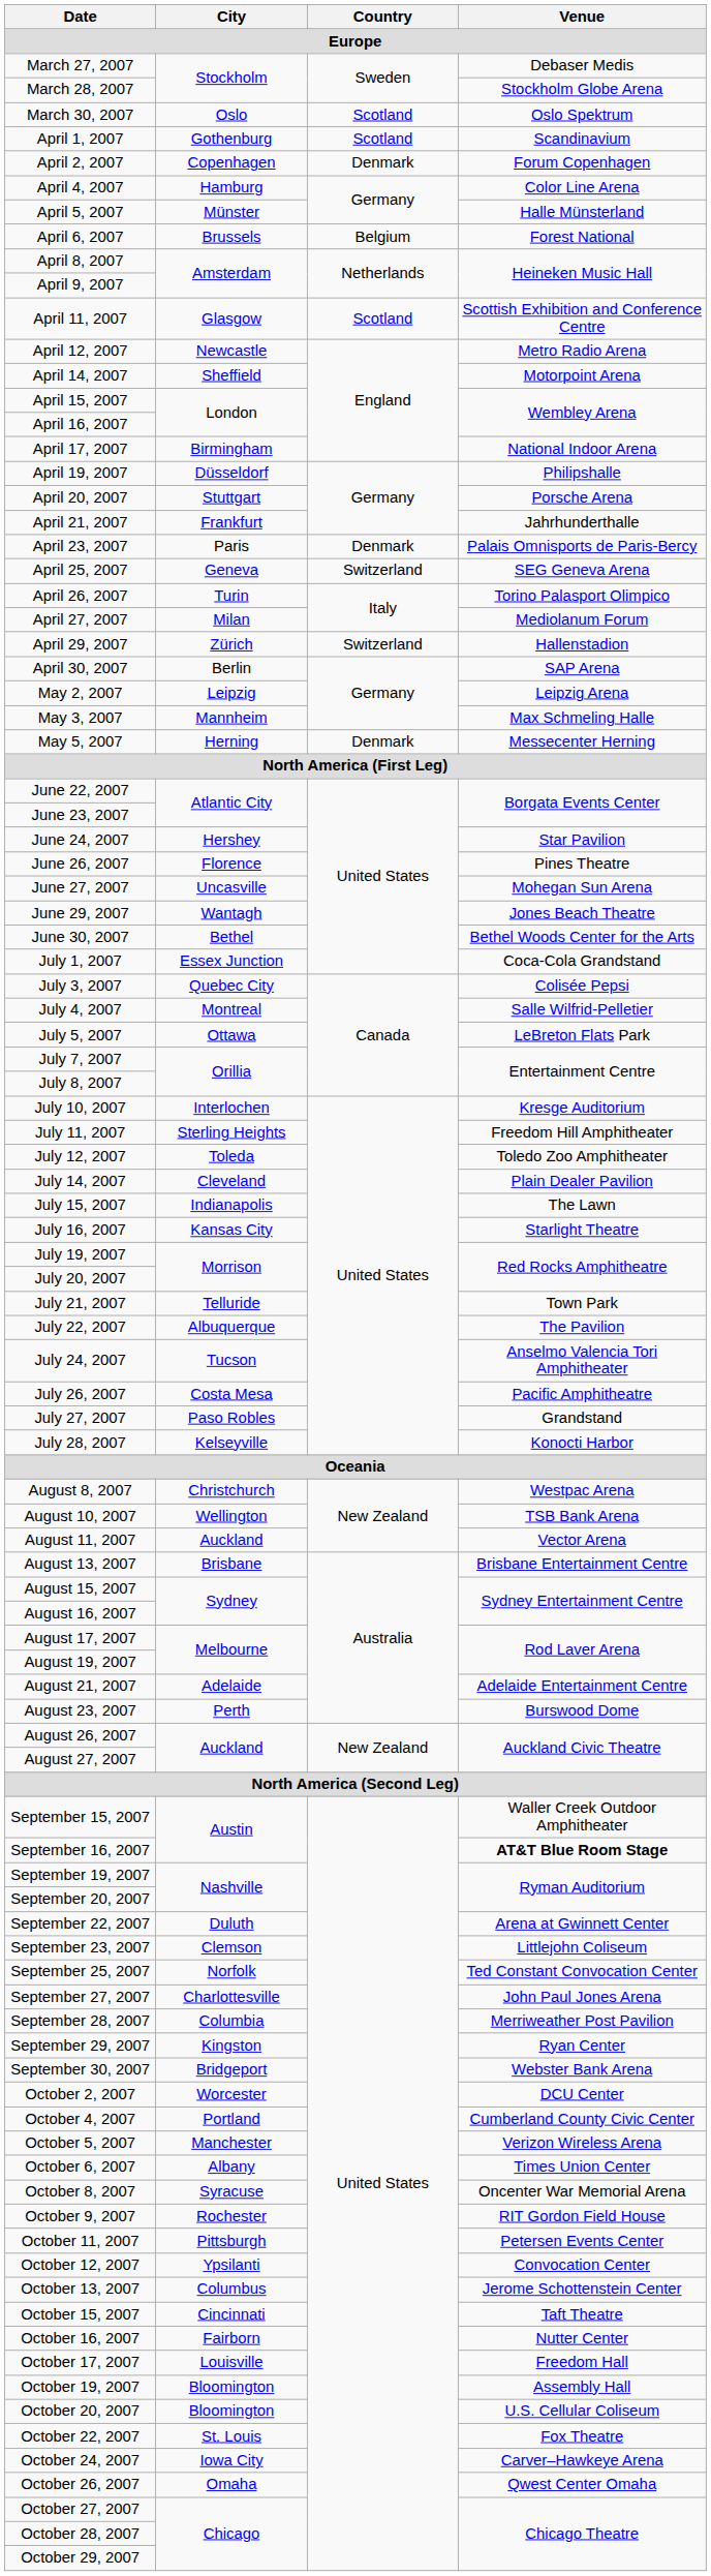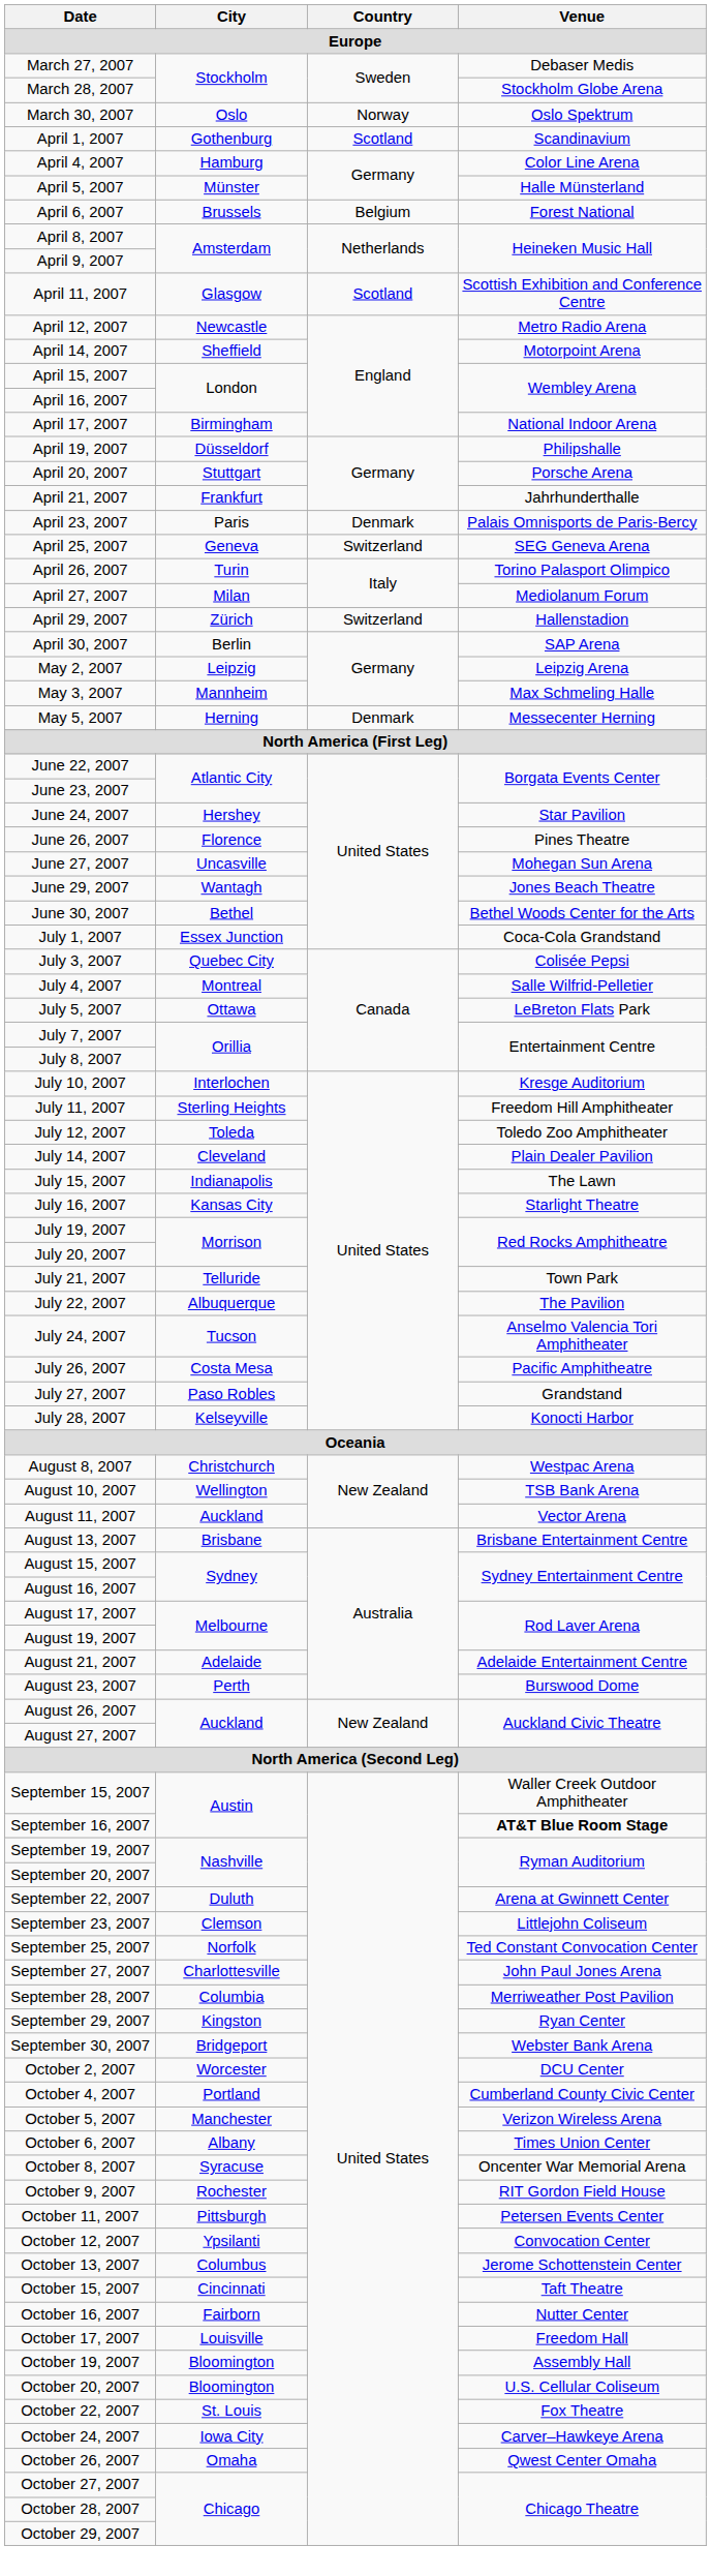 <table class="wikitable" style="text-align:center;">
 <tr>
 <th width="150">Date</th>
 <th width="150">City</th>
 <th width="150">Country</th>
 <th width="250">Venue</th>
 </tr>
 <tr style="background:#ddd;">
 <td colspan="4"><strong>Europe</strong></td>
 </tr>
 <tr>
 <td>March 27, 2007</td>
 <td rowspan="2"><a href='#'>Stockholm</a></td>
 <td rowspan="2">Sweden</td>
 <td>Debaser Medis</td>
 </tr>
 <tr>
 <td>March 28, 2007</td>
 <td><a href='#'>Stockholm Globe Arena</a></td>
 </tr>
 <tr>
 <td>March 30, 2007</td>
 <td><a href='#'>Oslo</a></td>
-<td><a href='#'>Scotland</a></td>
+<td>Norway</td>
 <td><a href='#'>Oslo Spektrum</a></td>
 </tr>
 <tr>
 <td>April 1, 2007</td>
 <td><a href='#'>Gothenburg</a></td>
 <td><a href='#'>Scotland</a></td>
 <td><a href='#'>Scandinavium</a></td>
-</tr>
-<tr>
-<td>April 2, 2007</td>
-<td><a href='#'>Copenhagen</a></td>
-<td>Denmark</td>
-<td><a href='#'>Forum Copenhagen</a></td>
 </tr>
 <tr>
 <td>April 4, 2007</td>
 <td><a href='#'>Hamburg</a></td>
 <td rowspan="2">Germany</td>
 <td><a href='#'>Color Line Arena</a></td>
 </tr>
 <tr>
 <td>April 5, 2007</td>
 <td><a href='#'>Münster</a></td>
 <td><a href='#'>Halle Münsterland</a></td>
 </tr>
 <tr>
 <td>April 6, 2007</td>
 <td><a href='#'>Brussels</a></td>
 <td>Belgium</td>
 <td><a href='#'>Forest National</a></td>
 </tr>
 <tr>
 <td>April 8, 2007</td>
 <td rowspan="2"><a href='#'>Amsterdam</a></td>
 <td rowspan="2">Netherlands</td>
 <td rowspan="2"><a href='#'>Heineken Music Hall</a></td>
 </tr>
 <tr>
 <td>April 9, 2007</td>
 </tr>
 <tr>
 <td>April 11, 2007</td>
 <td><a href='#'>Glasgow</a></td>
 <td><a href='#'>Scotland</a></td>
 <td><a href='#'>Scottish Exhibition and Conference Centre</a></td>
 </tr>
 <tr>
 <td>April 12, 2007</td>
 <td><a href='#'>Newcastle</a></td>
 <td rowspan="5">England</td>
 <td><a href='#'>Metro Radio Arena</a></td>
 </tr>
 <tr>
 <td>April 14, 2007</td>
 <td><a href='#'>Sheffield</a></td>
 <td><a href='#'>Motorpoint Arena</a></td>
 </tr>
 <tr>
 <td>April 15, 2007</td>
 <td rowspan="2">London</td>
 <td rowspan="2"><a href='#'>Wembley Arena</a></td>
 </tr>
 <tr>
 <td>April 16, 2007</td>
 </tr>
 <tr>
 <td>April 17, 2007</td>
 <td><a href='#'>Birmingham</a></td>
 <td><a href='#'>National Indoor Arena</a></td>
 </tr>
 <tr>
 <td>April 19, 2007</td>
 <td><a href='#'>Düsseldorf</a></td>
 <td rowspan="3">Germany</td>
 <td><a href='#'>Philipshalle</a></td>
 </tr>
 <tr>
 <td>April 20, 2007</td>
 <td><a href='#'>Stuttgart</a></td>
 <td><a href='#'>Porsche Arena</a></td>
 </tr>
 <tr>
 <td>April 21, 2007</td>
 <td><a href='#'>Frankfurt</a></td>
 <td>Jahrhunderthalle</td>
 </tr>
 <tr>
 <td>April 23, 2007</td>
 <td>Paris</td>
 <td>Denmark</td>
 <td><a href='#'>Palais Omnisports de Paris-Bercy</a></td>
 </tr>
 <tr>
 <td>April 25, 2007</td>
 <td><a href='#'>Geneva</a></td>
 <td>Switzerland</td>
 <td><a href='#'>SEG Geneva Arena</a></td>
 </tr>
 <tr>
 <td>April 26, 2007</td>
 <td><a href='#'>Turin</a></td>
 <td rowspan="2">Italy</td>
 <td><a href='#'>Torino Palasport Olimpico</a></td>
 </tr>
 <tr>
 <td>April 27, 2007</td>
 <td><a href='#'>Milan</a></td>
 <td><a href='#'>Mediolanum Forum</a></td>
 </tr>
 <tr>
 <td>April 29, 2007</td>
 <td><a href='#'>Zürich</a></td>
 <td>Switzerland</td>
 <td><a href='#'>Hallenstadion</a></td>
 </tr>
 <tr>
 <td>April 30, 2007</td>
 <td>Berlin</td>
 <td rowspan="3">Germany</td>
 <td><a href='#'>SAP Arena</a></td>
 </tr>
 <tr>
 <td>May 2, 2007</td>
 <td><a href='#'>Leipzig</a></td>
 <td><a href='#'>Leipzig Arena</a></td>
 </tr>
 <tr>
 <td>May 3, 2007</td>
 <td><a href='#'>Mannheim</a></td>
 <td><a href='#'>Max Schmeling Halle</a></td>
 </tr>
 <tr>
 <td>May 5, 2007</td>
 <td><a href='#'>Herning</a></td>
 <td>Denmark</td>
 <td><a href='#'>Messecenter Herning</a></td>
 </tr>
 <tr style="background:#ddd;">
 <td colspan="4"><strong>North America (First Leg)</strong></td>
 </tr>
 <tr>
 <td>June 22, 2007</td>
 <td rowspan="2"><a href='#'>Atlantic City</a></td>
 <td rowspan="8">United States</td>
 <td rowspan="2"><a href='#'>Borgata Events Center</a></td>
 </tr>
 <tr>
 <td>June 23, 2007</td>
 </tr>
 <tr>
 <td>June 24, 2007</td>
 <td><a href='#'>Hershey</a></td>
 <td><a href='#'>Star Pavilion</a></td>
 </tr>
 <tr>
 <td>June 26, 2007</td>
 <td><a href='#'>Florence</a></td>
 <td>Pines Theatre</td>
 </tr>
 <tr>
 <td>June 27, 2007</td>
 <td><a href='#'>Uncasville</a></td>
 <td><a href='#'>Mohegan Sun Arena</a></td>
 </tr>
 <tr>
 <td>June 29, 2007</td>
 <td><a href='#'>Wantagh</a></td>
 <td><a href='#'>Jones Beach Theatre</a></td>
 </tr>
 <tr>
 <td>June 30, 2007</td>
 <td><a href='#'>Bethel</a></td>
 <td><a href='#'>Bethel Woods Center for the Arts</a></td>
 </tr>
 <tr>
 <td>July 1, 2007</td>
 <td><a href='#'>Essex Junction</a></td>
 <td>Coca-Cola Grandstand</td>
 </tr>
 <tr>
 <td>July 3, 2007</td>
 <td><a href='#'>Quebec City</a></td>
 <td rowspan="5">Canada</td>
 <td><a href='#'>Colisée Pepsi</a></td>
 </tr>
 <tr>
 <td>July 4, 2007</td>
 <td><a href='#'>Montreal</a></td>
 <td><a href='#'>Salle Wilfrid-Pelletier</a></td>
 </tr>
 <tr>
 <td>July 5, 2007</td>
 <td><a href='#'>Ottawa</a></td>
 <td><a href='#'>LeBreton Flats</a> Park</td>
 </tr>
 <tr>
 <td>July 7, 2007</td>
 <td rowspan="2"><a href='#'>Orillia</a></td>
 <td rowspan="2">Entertainment Centre</td>
 </tr>
 <tr>
 <td>July 8, 2007</td>
 </tr>
 <tr>
 <td>July 10, 2007</td>
 <td><a href='#'>Interlochen</a></td>
 <td rowspan="14">United States</td>
 <td><a href='#'>Kresge Auditorium</a></td>
 </tr>
 <tr>
 <td>July 11, 2007</td>
 <td><a href='#'>Sterling Heights</a></td>
 <td>Freedom Hill Amphitheater</td>
 </tr>
 <tr>
 <td>July 12, 2007</td>
 <td><a href='#'>Toleda</a></td>
 <td>Toledo Zoo Amphitheater</td>
 </tr>
 <tr>
 <td>July 14, 2007</td>
 <td><a href='#'>Cleveland</a></td>
 <td><a href='#'>Plain Dealer Pavilion</a></td>
 </tr>
 <tr>
 <td>July 15, 2007</td>
 <td><a href='#'>Indianapolis</a></td>
 <td>The Lawn</td>
 </tr>
 <tr>
 <td>July 16, 2007</td>
 <td><a href='#'>Kansas City</a></td>
 <td><a href='#'>Starlight Theatre</a></td>
 </tr>
 <tr>
 <td>July 19, 2007</td>
 <td rowspan="2"><a href='#'>Morrison</a></td>
 <td rowspan="2"><a href='#'>Red Rocks Amphitheatre</a></td>
 </tr>
 <tr>
 <td>July 20, 2007</td>
 </tr>
 <tr>
 <td>July 21, 2007</td>
 <td><a href='#'>Telluride</a></td>
 <td>Town Park</td>
 </tr>
 <tr>
 <td>July 22, 2007</td>
 <td><a href='#'>Albuquerque</a></td>
 <td><a href='#'>The Pavilion</a></td>
 </tr>
 <tr>
 <td>July 24, 2007</td>
 <td><a href='#'>Tucson</a></td>
 <td><a href='#'>Anselmo Valencia Tori Amphitheater</a></td>
 </tr>
 <tr>
 <td>July 26, 2007</td>
 <td><a href='#'>Costa Mesa</a></td>
 <td><a href='#'>Pacific Amphitheatre</a></td>
 </tr>
 <tr>
 <td>July 27, 2007</td>
 <td><a href='#'>Paso Robles</a></td>
 <td>Grandstand</td>
 </tr>
 <tr>
 <td>July 28, 2007</td>
 <td><a href='#'>Kelseyville</a></td>
 <td><a href='#'>Konocti Harbor</a></td>
 </tr>
 <tr style="background:#ddd;">
 <td colspan="4"><strong>Oceania</strong></td>
 </tr>
 <tr>
 <td>August 8, 2007</td>
 <td><a href='#'>Christchurch</a></td>
 <td rowspan="3">New Zealand</td>
 <td><a href='#'>Westpac Arena</a></td>
 </tr>
 <tr>
 <td>August 10, 2007</td>
 <td><a href='#'>Wellington</a></td>
 <td><a href='#'>TSB Bank Arena</a></td>
 </tr>
 <tr>
 <td>August 11, 2007</td>
 <td><a href='#'>Auckland</a></td>
 <td><a href='#'>Vector Arena</a></td>
 </tr>
 <tr>
 <td>August 13, 2007</td>
 <td><a href='#'>Brisbane</a></td>
 <td rowspan="7">Australia</td>
 <td><a href='#'>Brisbane Entertainment Centre</a></td>
 </tr>
 <tr>
 <td>August 15, 2007</td>
 <td rowspan="2"><a href='#'>Sydney</a></td>
 <td rowspan="2"><a href='#'>Sydney Entertainment Centre</a></td>
 </tr>
 <tr>
 <td>August 16, 2007</td>
 </tr>
 <tr>
 <td>August 17, 2007</td>
 <td rowspan="2"><a href='#'>Melbourne</a></td>
 <td rowspan="2"><a href='#'>Rod Laver Arena</a></td>
 </tr>
 <tr>
 <td>August 19, 2007</td>
 </tr>
 <tr>
 <td>August 21, 2007</td>
 <td><a href='#'>Adelaide</a></td>
 <td><a href='#'>Adelaide Entertainment Centre</a></td>
 </tr>
 <tr>
 <td>August 23, 2007</td>
 <td><a href='#'>Perth</a></td>
 <td><a href='#'>Burswood Dome</a></td>
 </tr>
 <tr>
 <td>August 26, 2007</td>
 <td rowspan="2"><a href='#'>Auckland</a></td>
 <td rowspan="2">New Zealand</td>
 <td rowspan="2"><a href='#'>Auckland Civic Theatre</a></td>
 </tr>
 <tr>
 <td>August 27, 2007</td>
 </tr>
 <tr style="background:#ddd;">
 <td colspan="4"><strong>North America (Second Leg)</strong></td>
 </tr>
 <tr>
 <td>September 15, 2007</td>
 <td rowspan="2"><a href='#'>Austin</a></td>
 <td rowspan="31">United States</td>
 <td>Waller Creek Outdoor Amphitheater</td>
 </tr>
 <tr>
 <td>September 16, 2007</td>
 <td><strong>AT&T Blue Room Stage</strong></td>
 </tr>
 <tr>
 <td>September 19, 2007</td>
 <td rowspan="2"><a href='#'>Nashville</a></td>
 <td rowspan="2"><a href='#'>Ryman Auditorium</a></td>
 </tr>
 <tr>
 <td>September 20, 2007</td>
 </tr>
 <tr>
 <td>September 22, 2007</td>
 <td><a href='#'>Duluth</a></td>
 <td><a href='#'>Arena at Gwinnett Center</a></td>
 </tr>
 <tr>
 <td>September 23, 2007</td>
 <td><a href='#'>Clemson</a></td>
 <td><a href='#'>Littlejohn Coliseum</a></td>
 </tr>
 <tr>
 <td>September 25, 2007</td>
 <td><a href='#'>Norfolk</a></td>
 <td><a href='#'>Ted Constant Convocation Center</a></td>
 </tr>
 <tr>
 <td>September 27, 2007</td>
 <td><a href='#'>Charlottesville</a></td>
 <td><a href='#'>John Paul Jones Arena</a></td>
 </tr>
 <tr>
 <td>September 28, 2007</td>
 <td><a href='#'>Columbia</a></td>
 <td><a href='#'>Merriweather Post Pavilion</a></td>
 </tr>
 <tr>
 <td>September 29, 2007</td>
 <td><a href='#'>Kingston</a></td>
 <td><a href='#'>Ryan Center</a></td>
 </tr>
 <tr>
 <td>September 30, 2007</td>
 <td><a href='#'>Bridgeport</a></td>
 <td><a href='#'>Webster Bank Arena</a></td>
 </tr>
 <tr>
 <td>October 2, 2007</td>
 <td><a href='#'>Worcester</a></td>
 <td><a href='#'>DCU Center</a></td>
 </tr>
 <tr>
 <td>October 4, 2007</td>
 <td><a href='#'>Portland</a></td>
 <td><a href='#'>Cumberland County Civic Center</a></td>
 </tr>
 <tr>
 <td>October 5, 2007</td>
 <td><a href='#'>Manchester</a></td>
 <td><a href='#'>Verizon Wireless Arena</a></td>
 </tr>
 <tr>
 <td>October 6, 2007</td>
 <td><a href='#'>Albany</a></td>
 <td><a href='#'>Times Union Center</a></td>
 </tr>
 <tr>
 <td>October 8, 2007</td>
 <td><a href='#'>Syracuse</a></td>
 <td>Oncenter War Memorial Arena</td>
 </tr>
 <tr>
 <td>October 9, 2007</td>
 <td><a href='#'>Rochester</a></td>
 <td><a href='#'>RIT Gordon Field House</a></td>
 </tr>
 <tr>
 <td>October 11, 2007</td>
 <td><a href='#'>Pittsburgh</a></td>
 <td><a href='#'>Petersen Events Center</a></td>
 </tr>
 <tr>
 <td>October 12, 2007</td>
 <td><a href='#'>Ypsilanti</a></td>
 <td><a href='#'>Convocation Center</a></td>
 </tr>
 <tr>
 <td>October 13, 2007</td>
 <td><a href='#'>Columbus</a></td>
 <td><a href='#'>Jerome Schottenstein Center</a></td>
 </tr>
 <tr>
 <td>October 15, 2007</td>
 <td><a href='#'>Cincinnati</a></td>
 <td><a href='#'>Taft Theatre</a></td>
 </tr>
 <tr>
 <td>October 16, 2007</td>
 <td><a href='#'>Fairborn</a></td>
 <td><a href='#'>Nutter Center</a></td>
 </tr>
 <tr>
 <td>October 17, 2007</td>
 <td><a href='#'>Louisville</a></td>
 <td><a href='#'>Freedom Hall</a></td>
 </tr>
 <tr>
 <td>October 19, 2007</td>
 <td><a href='#'>Bloomington</a></td>
 <td><a href='#'>Assembly Hall</a></td>
 </tr>
 <tr>
 <td>October 20, 2007</td>
 <td><a href='#'>Bloomington</a></td>
 <td><a href='#'>U.S. Cellular Coliseum</a></td>
 </tr>
 <tr>
 <td>October 22, 2007</td>
 <td><a href='#'>St. Louis</a></td>
 <td><a href='#'>Fox Theatre</a></td>
 </tr>
 <tr>
 <td>October 24, 2007</td>
 <td><a href='#'>Iowa City</a></td>
 <td><a href='#'>Carver–Hawkeye Arena</a></td>
 </tr>
 <tr>
 <td>October 26, 2007</td>
 <td><a href='#'>Omaha</a></td>
 <td><a href='#'>Qwest Center Omaha</a></td>
 </tr>
 <tr>
 <td>October 27, 2007</td>
 <td rowspan="3"><a href='#'>Chicago</a></td>
 <td rowspan="3"><a href='#'>Chicago Theatre</a></td>
 </tr>
 <tr>
 <td>October 28, 2007</td>
 </tr>
 <tr>
 <td>October 29, 2007</td>
 </tr>
 </table>
